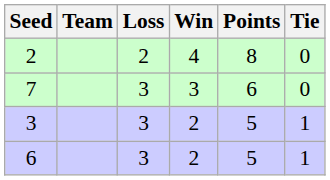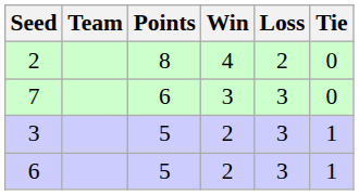 <table class=wikitable style=text-align:center>
 <tr>
 <th>Seed</th>
 <th>Team</th>
+<th>Points</th>
+<th>Win</th>
 <th>Loss</th>
-<th>Win</th>
-<th>Points</th>
 <th>Tie</th>
 </tr>
 <tr style="background:#ccffcc;">
 <td>2</td>
 <td align=left></td>
+<td>8</td>
+<td>4</td>
 <td>2</td>
-<td>4</td>
-<td>8</td>
 <td>0</td>
 </tr>
 <tr style="background:#ccffcc;">
 <td>7</td>
 <td align=left></td>
+<td>6</td>
 <td>3</td>
 <td>3</td>
-<td>6</td>
 <td>0</td>
 </tr>
 <tr style="background:#ccccff;">
 <td>3</td>
 <td align=left></td>
+<td>5</td>
+<td>2</td>
 <td>3</td>
-<td>2</td>
-<td>5</td>
 <td>1</td>
 </tr>
 <tr style="background:#ccccff;">
 <td>6</td>
 <td align=left></td>
+<td>5</td>
+<td>2</td>
 <td>3</td>
-<td>2</td>
-<td>5</td>
 <td>1</td>
 </tr>
 </table>
